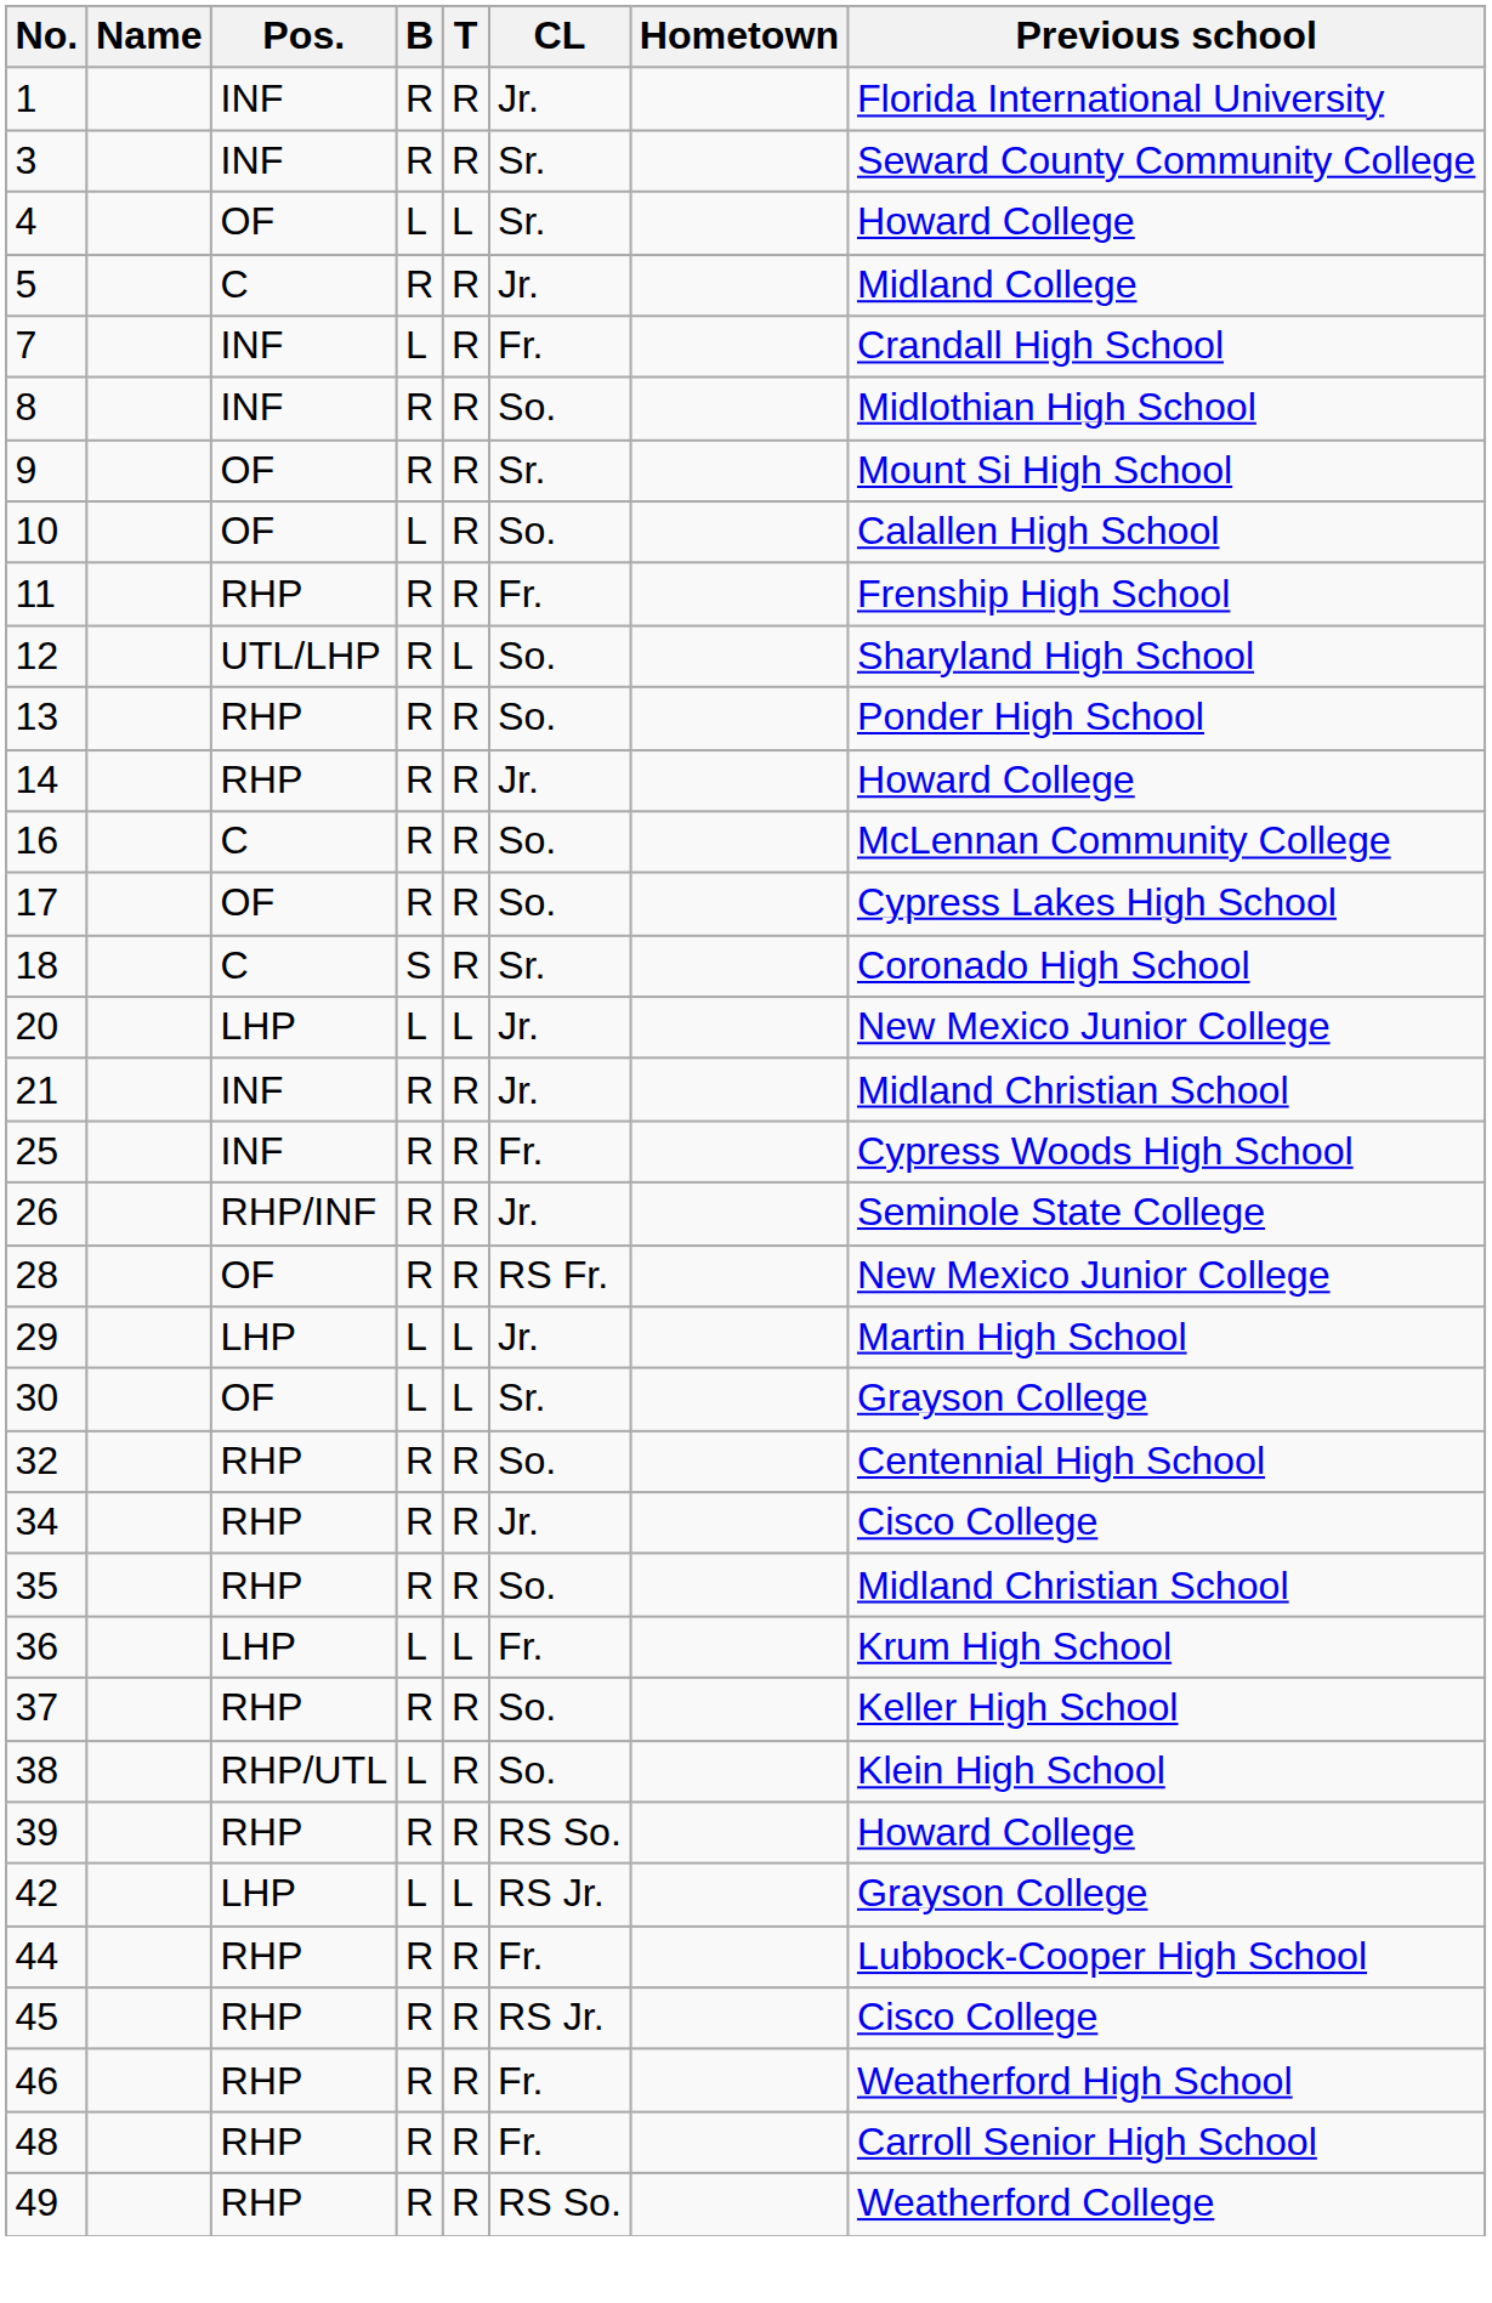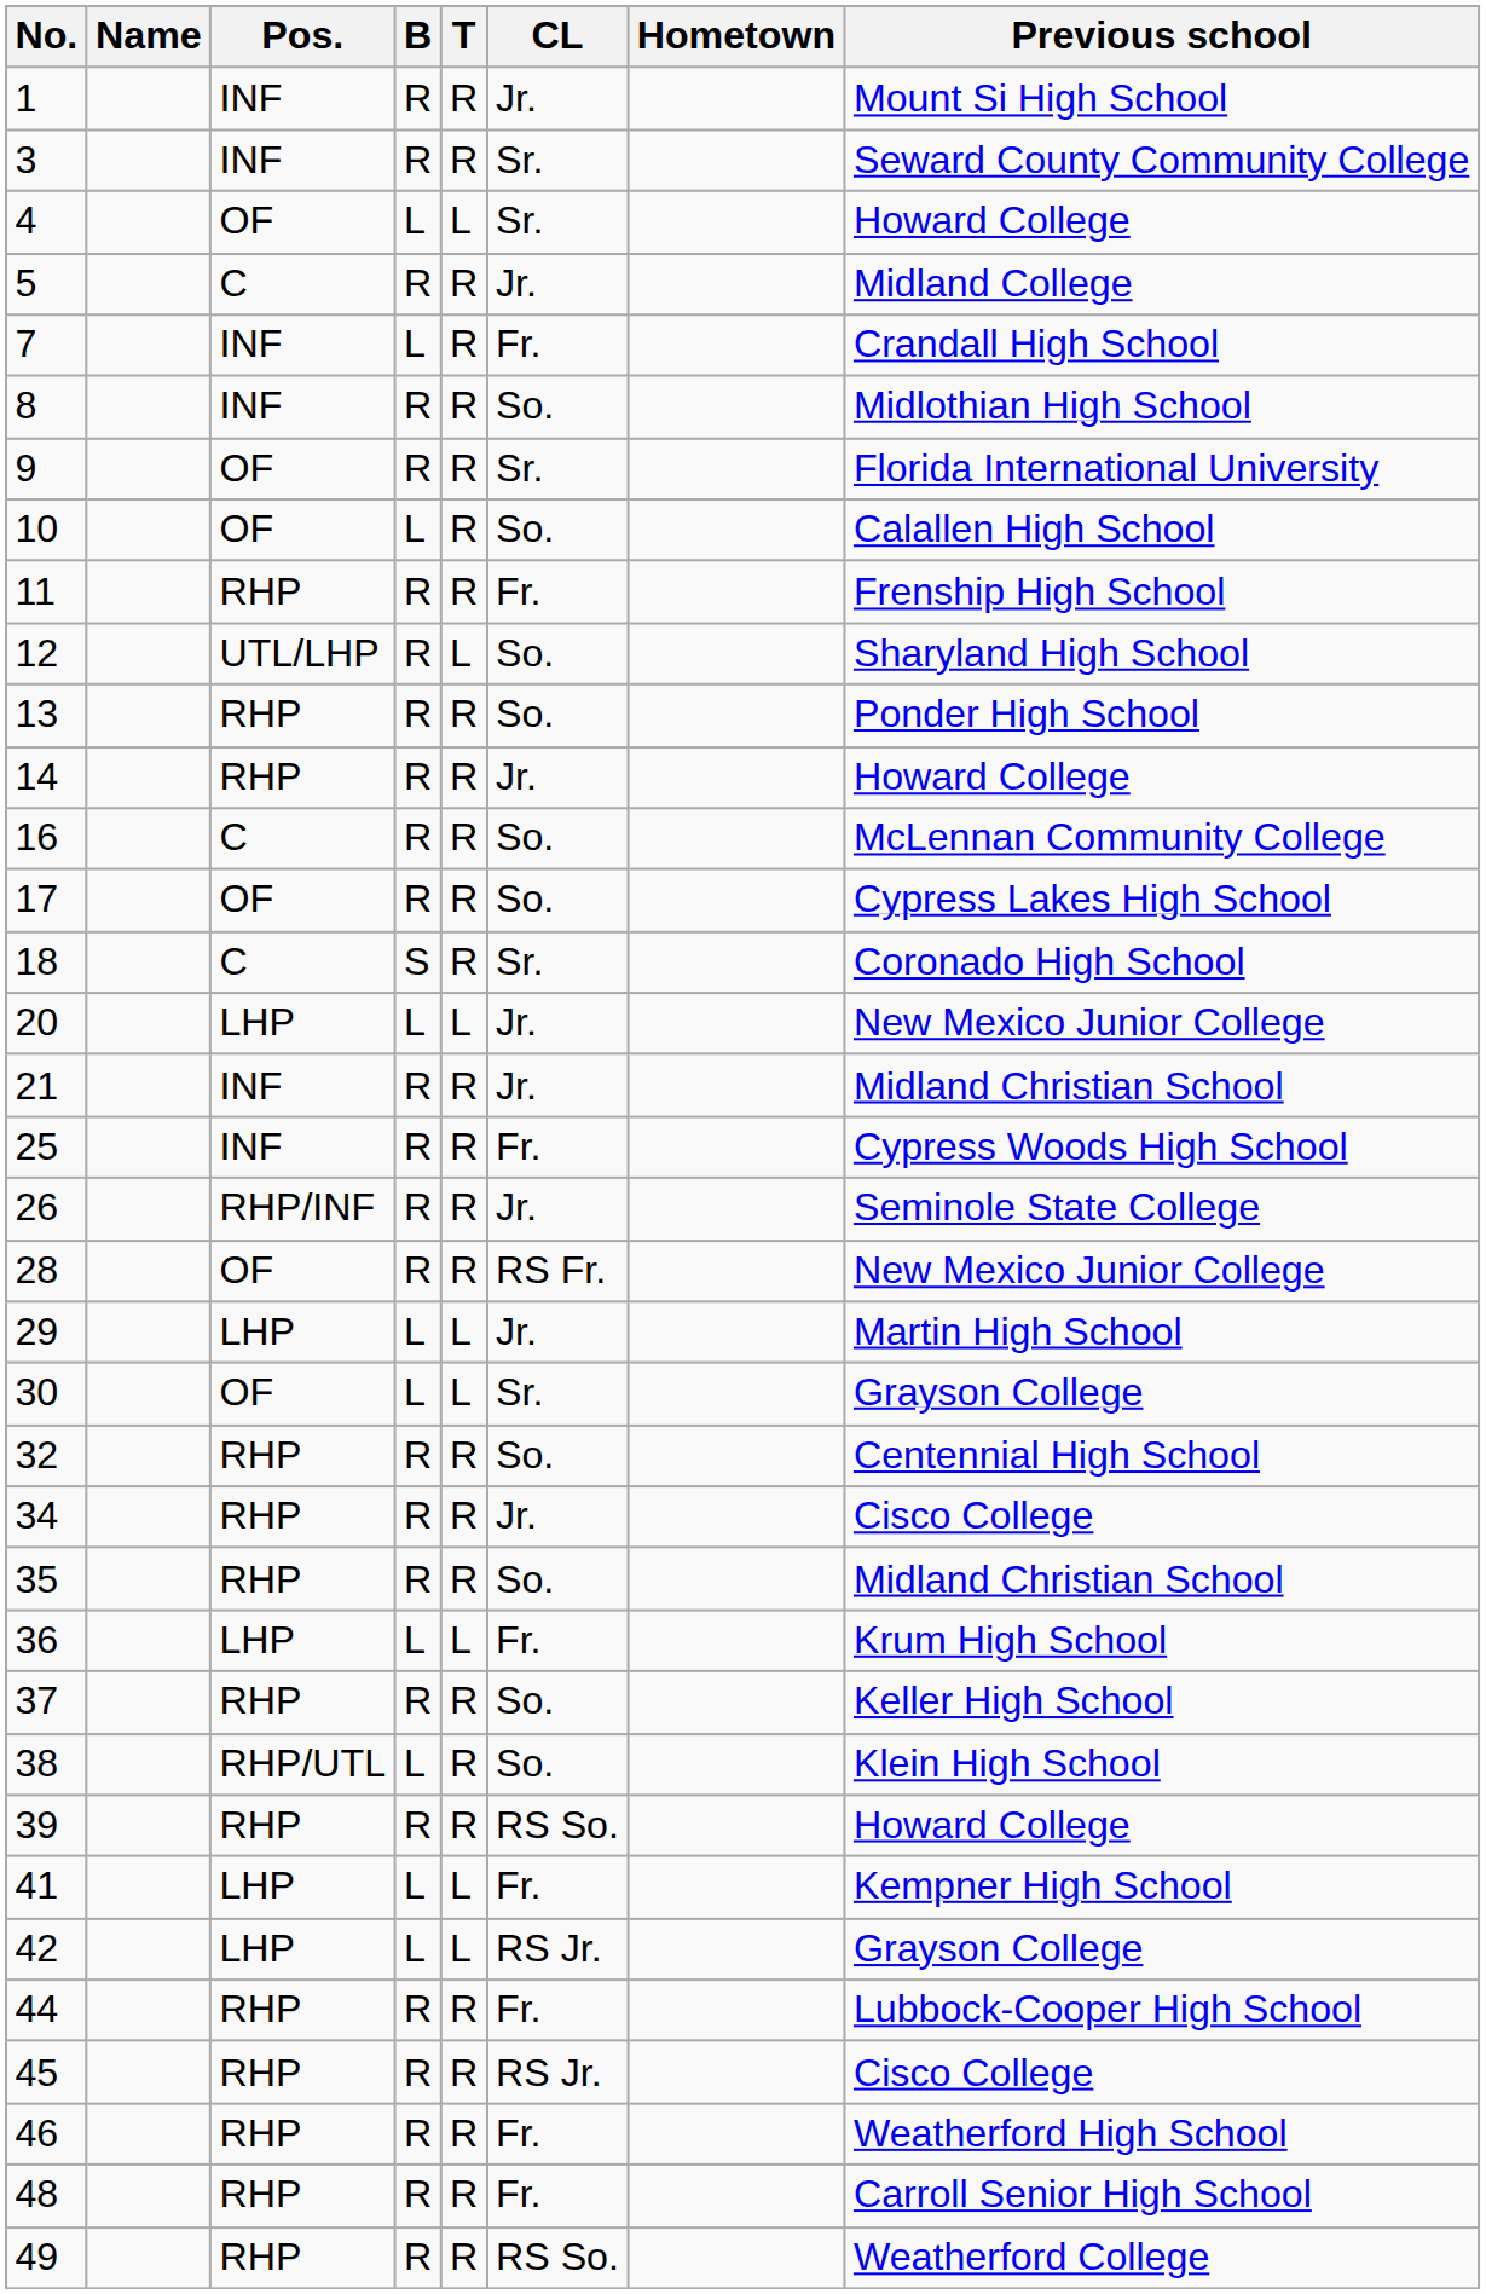 <table class="wikitable sortable">
 <tr>
 <th>No.</th>
 <th>Name</th>
 <th>Pos.</th>
 <th>B</th>
 <th>T</th>
 <th>CL</th>
 <th>Hometown</th>
 <th>Previous school</th>
 </tr>
 <tr>
 <td>1</td>
 <td></td>
 <td>INF</td>
 <td>R</td>
 <td>R</td>
 <td>Jr.</td>
 <td></td>
-<td><a href='#'>Florida International University</a></td>
+<td><a href='#'>Mount Si High School</a></td>
 </tr>
 <tr>
 <td>3</td>
 <td></td>
 <td>INF</td>
 <td>R</td>
 <td>R</td>
 <td>Sr.</td>
 <td></td>
 <td><a href='#'>Seward County Community College</a></td>
 </tr>
 <tr>
 <td>4</td>
 <td></td>
 <td>OF</td>
 <td>L</td>
 <td>L</td>
 <td>Sr.</td>
 <td></td>
 <td><a href='#'>Howard College</a></td>
 </tr>
 <tr>
 <td>5</td>
 <td></td>
 <td>C</td>
 <td>R</td>
 <td>R</td>
 <td>Jr.</td>
 <td></td>
 <td><a href='#'>Midland College</a></td>
 </tr>
 <tr>
 <td>7</td>
 <td></td>
 <td>INF</td>
 <td>L</td>
 <td>R</td>
 <td>Fr.</td>
 <td></td>
 <td><a href='#'>Crandall High School</a></td>
 </tr>
 <tr>
 <td>8</td>
 <td></td>
 <td>INF</td>
 <td>R</td>
 <td>R</td>
 <td>So.</td>
 <td></td>
 <td><a href='#'>Midlothian High School</a></td>
 </tr>
 <tr>
 <td>9</td>
 <td></td>
 <td>OF</td>
 <td>R</td>
 <td>R</td>
 <td>Sr.</td>
 <td></td>
-<td><a href='#'>Mount Si High School</a></td>
+<td><a href='#'>Florida International University</a></td>
 </tr>
 <tr>
 <td>10</td>
 <td></td>
 <td>OF</td>
 <td>L</td>
 <td>R</td>
 <td>So.</td>
 <td></td>
 <td><a href='#'>Calallen High School</a></td>
 </tr>
 <tr>
 <td>11</td>
 <td></td>
 <td>RHP</td>
 <td>R</td>
 <td>R</td>
 <td>Fr.</td>
 <td></td>
 <td><a href='#'>Frenship High School</a></td>
 </tr>
 <tr>
 <td>12</td>
 <td></td>
 <td>UTL/LHP</td>
 <td>R</td>
 <td>L</td>
 <td>So.</td>
 <td></td>
 <td><a href='#'>Sharyland High School</a></td>
 </tr>
 <tr>
 <td>13</td>
 <td></td>
 <td>RHP</td>
 <td>R</td>
 <td>R</td>
 <td>So.</td>
 <td></td>
 <td><a href='#'>Ponder High School</a></td>
 </tr>
 <tr>
 <td>14</td>
 <td></td>
 <td>RHP</td>
 <td>R</td>
 <td>R</td>
 <td>Jr.</td>
 <td></td>
 <td><a href='#'>Howard College</a></td>
 </tr>
 <tr>
 <td>16</td>
 <td></td>
 <td>C</td>
 <td>R</td>
 <td>R</td>
 <td>So.</td>
 <td></td>
 <td><a href='#'>McLennan Community College</a></td>
 </tr>
 <tr>
 <td>17</td>
 <td></td>
 <td>OF</td>
 <td>R</td>
 <td>R</td>
 <td>So.</td>
 <td></td>
 <td><a href='#'>Cypress Lakes High School</a></td>
 </tr>
 <tr>
 <td>18</td>
 <td></td>
 <td>C</td>
 <td>S</td>
 <td>R</td>
 <td>Sr.</td>
 <td></td>
 <td><a href='#'>Coronado High School</a></td>
 </tr>
 <tr>
 <td>20</td>
 <td></td>
 <td>LHP</td>
 <td>L</td>
 <td>L</td>
 <td>Jr.</td>
 <td></td>
 <td><a href='#'>New Mexico Junior College</a></td>
 </tr>
 <tr>
 <td>21</td>
 <td></td>
 <td>INF</td>
 <td>R</td>
 <td>R</td>
 <td>Jr.</td>
 <td></td>
 <td><a href='#'>Midland Christian School</a></td>
 </tr>
 <tr>
 <td>25</td>
 <td></td>
 <td>INF</td>
 <td>R</td>
 <td>R</td>
 <td>Fr.</td>
 <td></td>
 <td><a href='#'>Cypress Woods High School</a></td>
 </tr>
 <tr>
 <td>26</td>
 <td></td>
 <td>RHP/INF</td>
 <td>R</td>
 <td>R</td>
 <td>Jr.</td>
 <td></td>
 <td><a href='#'>Seminole State College</a></td>
 </tr>
 <tr>
 <td>28</td>
 <td></td>
 <td>OF</td>
 <td>R</td>
 <td>R</td>
 <td>RS Fr.</td>
 <td></td>
 <td><a href='#'>New Mexico Junior College</a></td>
 </tr>
 <tr>
 <td>29</td>
 <td></td>
 <td>LHP</td>
 <td>L</td>
 <td>L</td>
 <td>Jr.</td>
 <td></td>
 <td><a href='#'>Martin High School</a></td>
 </tr>
 <tr>
 <td>30</td>
 <td></td>
 <td>OF</td>
 <td>L</td>
 <td>L</td>
 <td>Sr.</td>
 <td></td>
 <td><a href='#'>Grayson College</a></td>
 </tr>
 <tr>
 <td>32</td>
 <td></td>
 <td>RHP</td>
 <td>R</td>
 <td>R</td>
 <td>So.</td>
 <td></td>
 <td><a href='#'>Centennial High School</a></td>
 </tr>
 <tr>
 <td>34</td>
 <td></td>
 <td>RHP</td>
 <td>R</td>
 <td>R</td>
 <td>Jr.</td>
 <td></td>
 <td><a href='#'>Cisco College</a></td>
 </tr>
 <tr>
 <td>35</td>
 <td></td>
 <td>RHP</td>
 <td>R</td>
 <td>R</td>
 <td>So.</td>
 <td></td>
 <td><a href='#'>Midland Christian School</a></td>
 </tr>
 <tr>
 <td>36</td>
 <td></td>
 <td>LHP</td>
 <td>L</td>
 <td>L</td>
 <td>Fr.</td>
 <td></td>
 <td><a href='#'>Krum High School</a></td>
 </tr>
 <tr>
 <td>37</td>
 <td></td>
 <td>RHP</td>
 <td>R</td>
 <td>R</td>
 <td>So.</td>
 <td></td>
 <td><a href='#'>Keller High School</a></td>
 </tr>
 <tr>
 <td>38</td>
 <td></td>
 <td>RHP/UTL</td>
 <td>L</td>
 <td>R</td>
 <td>So.</td>
 <td></td>
 <td><a href='#'>Klein High School</a></td>
 </tr>
 <tr>
 <td>39</td>
 <td></td>
 <td>RHP</td>
 <td>R</td>
 <td>R</td>
 <td>RS So.</td>
 <td></td>
 <td><a href='#'>Howard College</a></td>
 </tr>
 <tr>
+<td>41</td>
+<td></td>
+<td>LHP</td>
+<td>L</td>
+<td>L</td>
+<td>Fr.</td>
+<td></td>
+<td><a href='#'>Kempner High School</a></td>
+</tr>
+<tr>
 <td>42</td>
 <td></td>
 <td>LHP</td>
 <td>L</td>
 <td>L</td>
 <td>RS Jr.</td>
 <td></td>
 <td><a href='#'>Grayson College</a></td>
 </tr>
 <tr>
 <td>44</td>
 <td></td>
 <td>RHP</td>
 <td>R</td>
 <td>R</td>
 <td>Fr.</td>
 <td></td>
 <td><a href='#'>Lubbock-Cooper High School</a></td>
 </tr>
 <tr>
 <td>45</td>
 <td></td>
 <td>RHP</td>
 <td>R</td>
 <td>R</td>
 <td>RS Jr.</td>
 <td></td>
 <td><a href='#'>Cisco College</a></td>
 </tr>
 <tr>
 <td>46</td>
 <td></td>
 <td>RHP</td>
 <td>R</td>
 <td>R</td>
 <td>Fr.</td>
 <td></td>
 <td><a href='#'>Weatherford High School</a></td>
 </tr>
 <tr>
 <td>48</td>
 <td></td>
 <td>RHP</td>
 <td>R</td>
 <td>R</td>
 <td>Fr.</td>
 <td></td>
 <td><a href='#'>Carroll Senior High School</a></td>
 </tr>
 <tr>
 <td>49</td>
 <td></td>
 <td>RHP</td>
 <td>R</td>
 <td>R</td>
 <td>RS So.</td>
 <td></td>
 <td><a href='#'>Weatherford College</a></td>
 </tr>
 </table>
